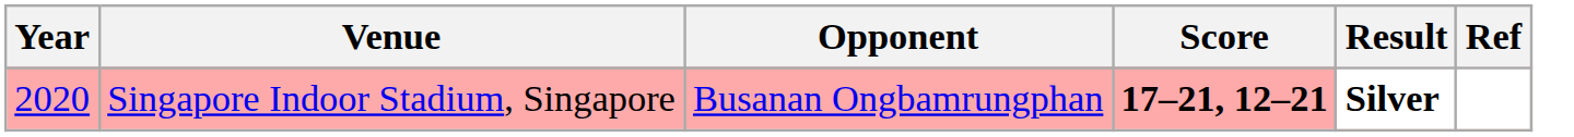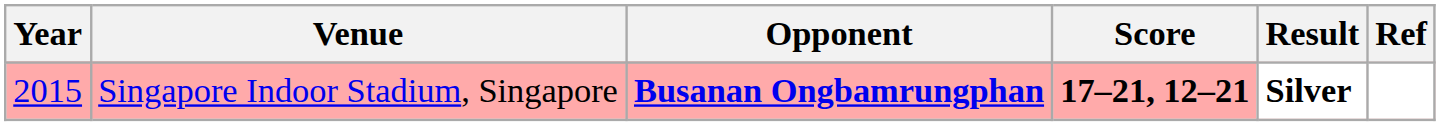 <table class="sortable wikitable" style="font-size: 90%">
 <tr>
 <th>Year</th>
 <th>Venue</th>
 <th>Opponent</th>
 <th>Score</th>
 <th>Result</th>
 <th>Ref</th>
 </tr>
 <tr style="background:#FFAAAA">
-<td align="center"><a href='#'>2020</a></td>
+<td align="center"><a href='#'>2015</a></td>
 <td align="left"><a href='#'>Singapore Indoor Stadium</a>, Singapore</td>
-<td align="left"> <a href='#'>Busanan Ongbamrungphan</a></td>
+<td align="left"><strong> <a href='#'>Busanan Ongbamrungphan</a></strong></td>
 <td align="left"><strong>17–21, 12–21</strong></td>
 <td style="text-align:left; background:white"> <strong>Silver</strong></td>
 <td style="text-align:center; background:white"></td>
 </tr>
 </table>
